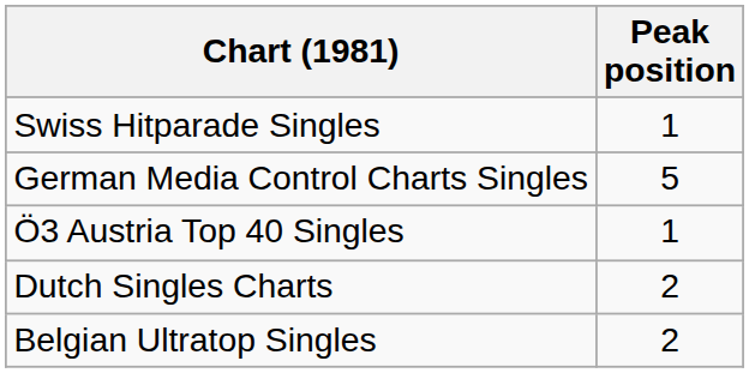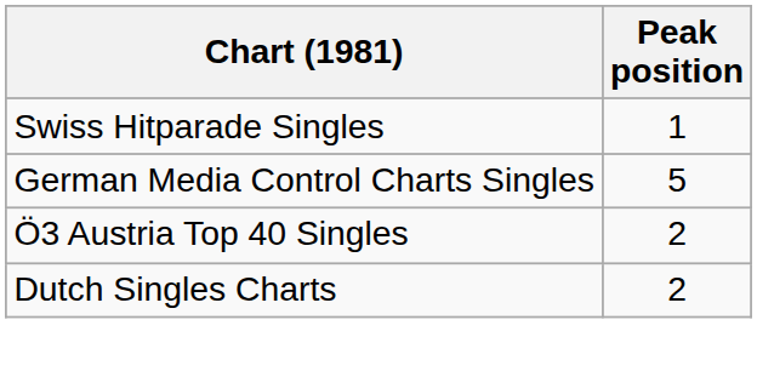 <table class="wikitable sortable">
 <tr>
 <th align="left">Chart (1981)</th>
 <th style="text-align:center;">Peak<br>position</th>
 </tr>
 <tr>
 <td align="left">Swiss Hitparade Singles</td>
 <td style="text-align:center;">1</td>
 </tr>
 <tr>
 <td align="left">German Media Control Charts Singles</td>
 <td style="text-align:center;">5</td>
 </tr>
 <tr>
 <td align="left">Ö3 Austria Top 40 Singles</td>
-<td style="text-align:center;">1</td>
+<td style="text-align:center;">2</td>
 </tr>
 <tr>
 <td align="left">Dutch Singles Charts</td>
 <td style="text-align:center;">2</td>
 </tr>
-<tr>
-<td align="left">Belgian Ultratop Singles</td>
-<td style="text-align:center;">2</td>
-</tr>
 </table>
